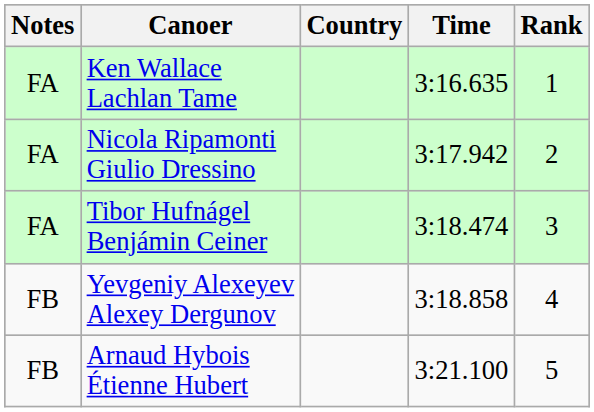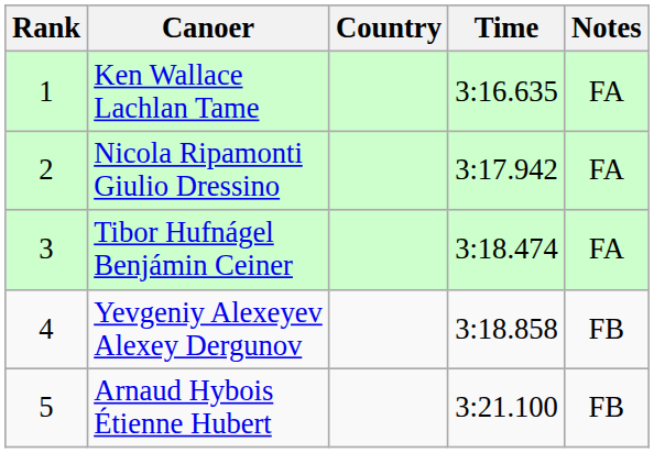 <table class="wikitable" style="text-align:center;">
 <tr>
-<th>Notes</th>
+<th>Rank</th>
 <th>Canoer</th>
 <th>Country</th>
 <th>Time</th>
-<th>Rank</th>
+<th>Notes</th>
 </tr>
 <tr bgcolor=ccffcc>
-<td>FA</td>
+<td>1</td>
 <td align="left"><a href='#'>Ken Wallace</a><br><a href='#'>Lachlan Tame</a></td>
 <td align="left"></td>
 <td>3:16.635</td>
-<td>1</td>
+<td>FA</td>
 </tr>
 <tr bgcolor=ccffcc>
-<td>FA</td>
+<td>2</td>
 <td align="left"><a href='#'>Nicola Ripamonti</a><br><a href='#'>Giulio Dressino</a></td>
 <td align="left"></td>
 <td>3:17.942</td>
-<td>2</td>
+<td>FA</td>
 </tr>
 <tr bgcolor=ccffcc>
-<td>FA</td>
+<td>3</td>
 <td align="left"><a href='#'>Tibor Hufnágel</a><br><a href='#'>Benjámin Ceiner</a></td>
 <td align="left"></td>
 <td>3:18.474</td>
-<td>3</td>
+<td>FA</td>
 </tr>
 <tr>
-<td>FB</td>
+<td>4</td>
 <td align="left"><a href='#'>Yevgeniy Alexeyev</a><br><a href='#'>Alexey Dergunov</a></td>
 <td align="left"></td>
 <td>3:18.858</td>
-<td>4</td>
+<td>FB</td>
 </tr>
 <tr>
-<td>FB</td>
+<td>5</td>
 <td align="left"><a href='#'>Arnaud Hybois</a><br><a href='#'>Étienne Hubert</a></td>
 <td align="left"></td>
 <td>3:21.100</td>
-<td>5</td>
+<td>FB</td>
 </tr>
 </table>
